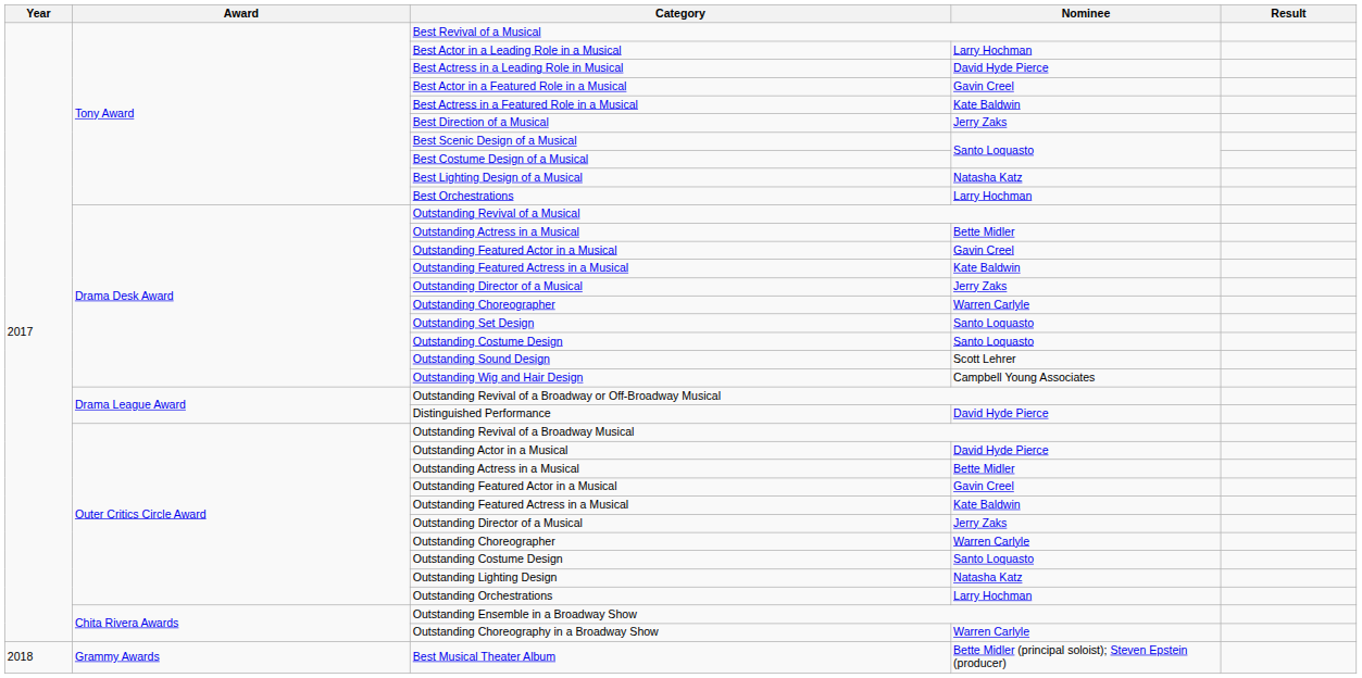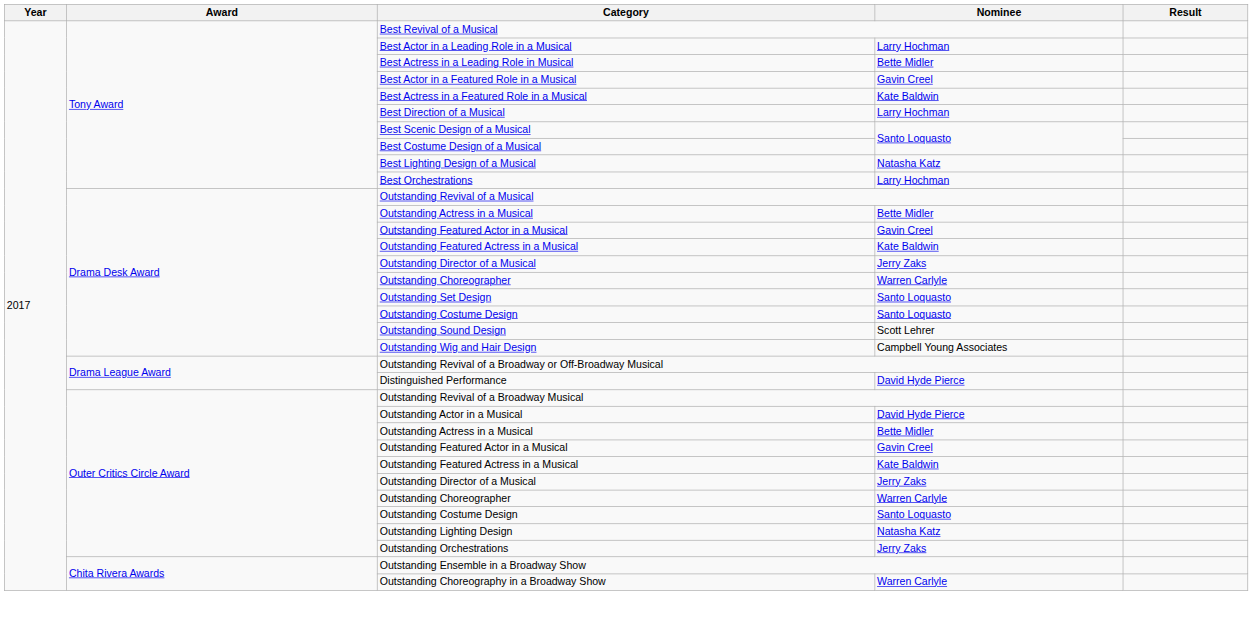 <table class="wikitable" style="width:95%;">
 <tr>
 <th style="width:5%;">Year</th>
 <th style="width:25%;">Award</th>
 <th style="width:40%;">Category</th>
 <th style="width:20%;">Nominee</th>
 <th style="width:10%;">Result</th>
 </tr>
 <tr>
 <td rowspan="34">2017</td>
 <td rowspan="10"><a href='#'>Tony Award</a></td>
 <td colspan="2"><a href='#'>Best Revival of a Musical</a></td>
 <td></td>
 </tr>
 <tr>
 <td><a href='#'>Best Actor in a Leading Role in a Musical</a></td>
 <td><a href='#'>Larry Hochman</a></td>
 <td></td>
 </tr>
 <tr>
 <td><a href='#'>Best Actress in a Leading Role in Musical</a></td>
-<td><a href='#'>David Hyde Pierce</a></td>
+<td><a href='#'>Bette Midler</a></td>
 <td></td>
 </tr>
 <tr>
 <td><a href='#'>Best Actor in a Featured Role in a Musical</a></td>
 <td><a href='#'>Gavin Creel</a></td>
 <td></td>
 </tr>
 <tr>
 <td><a href='#'>Best Actress in a Featured Role in a Musical</a></td>
 <td><a href='#'>Kate Baldwin</a></td>
 <td></td>
 </tr>
 <tr>
 <td><a href='#'>Best Direction of a Musical</a></td>
-<td><a href='#'>Jerry Zaks</a></td>
+<td><a href='#'>Larry Hochman</a></td>
 <td></td>
 </tr>
 <tr>
 <td><a href='#'>Best Scenic Design of a Musical</a></td>
 <td rowspan="2"><a href='#'>Santo Loquasto</a></td>
 <td></td>
 </tr>
 <tr>
 <td><a href='#'>Best Costume Design of a Musical</a></td>
 <td></td>
 </tr>
 <tr>
 <td><a href='#'>Best Lighting Design of a Musical</a></td>
 <td><a href='#'>Natasha Katz</a></td>
 <td></td>
 </tr>
 <tr>
 <td><a href='#'>Best Orchestrations</a></td>
 <td><a href='#'>Larry Hochman</a></td>
 <td></td>
 </tr>
 <tr>
 <td rowspan="10"><a href='#'>Drama Desk Award</a></td>
 <td colspan="2"><a href='#'>Outstanding Revival of a Musical</a></td>
 <td></td>
 </tr>
 <tr>
 <td><a href='#'>Outstanding Actress in a Musical</a></td>
 <td><a href='#'>Bette Midler</a></td>
 <td></td>
 </tr>
 <tr>
 <td><a href='#'>Outstanding Featured Actor in a Musical</a></td>
 <td><a href='#'>Gavin Creel</a></td>
 <td></td>
 </tr>
 <tr>
 <td><a href='#'>Outstanding Featured Actress in a Musical</a></td>
 <td><a href='#'>Kate Baldwin</a></td>
 <td></td>
 </tr>
 <tr>
 <td><a href='#'>Outstanding Director of a Musical</a></td>
 <td><a href='#'>Jerry Zaks</a></td>
 <td></td>
 </tr>
 <tr>
 <td><a href='#'>Outstanding Choreographer</a></td>
 <td><a href='#'>Warren Carlyle</a></td>
 <td></td>
 </tr>
 <tr>
 <td><a href='#'>Outstanding Set Design</a></td>
 <td><a href='#'>Santo Loquasto</a></td>
 <td></td>
 </tr>
 <tr>
 <td><a href='#'>Outstanding Costume Design</a></td>
 <td><a href='#'>Santo Loquasto</a></td>
 <td></td>
 </tr>
 <tr>
 <td><a href='#'>Outstanding Sound Design</a></td>
 <td>Scott Lehrer</td>
 <td></td>
 </tr>
 <tr>
 <td><a href='#'>Outstanding Wig and Hair Design</a></td>
 <td>Campbell Young Associates</td>
 <td></td>
 </tr>
 <tr>
 <td rowspan="2"><a href='#'>Drama League Award</a></td>
 <td colspan="2">Outstanding Revival of a Broadway or Off-Broadway Musical</td>
 <td></td>
 </tr>
 <tr>
 <td>Distinguished Performance</td>
 <td><a href='#'>David Hyde Pierce</a></td>
 <td></td>
 </tr>
 <tr>
 <td rowspan="10"><a href='#'>Outer Critics Circle Award</a></td>
 <td colspan="2">Outstanding Revival of a Broadway Musical</td>
 <td></td>
 </tr>
 <tr>
 <td>Outstanding Actor in a Musical</td>
 <td><a href='#'>David Hyde Pierce</a></td>
 <td></td>
 </tr>
 <tr>
 <td>Outstanding Actress in a Musical</td>
 <td><a href='#'>Bette Midler</a></td>
 <td></td>
 </tr>
 <tr>
 <td>Outstanding Featured Actor in a Musical</td>
 <td><a href='#'>Gavin Creel</a></td>
 <td></td>
 </tr>
 <tr>
 <td>Outstanding Featured Actress in a Musical</td>
 <td><a href='#'>Kate Baldwin</a></td>
 <td></td>
 </tr>
 <tr>
 <td>Outstanding Director of a Musical</td>
 <td><a href='#'>Jerry Zaks</a></td>
 <td></td>
 </tr>
 <tr>
 <td>Outstanding Choreographer</td>
 <td><a href='#'>Warren Carlyle</a></td>
 <td></td>
 </tr>
 <tr>
 <td>Outstanding Costume Design</td>
 <td><a href='#'>Santo Loquasto</a></td>
 <td></td>
 </tr>
 <tr>
 <td>Outstanding Lighting Design</td>
 <td><a href='#'>Natasha Katz</a></td>
 <td></td>
 </tr>
 <tr>
 <td>Outstanding Orchestrations</td>
-<td><a href='#'>Larry Hochman</a></td>
+<td><a href='#'>Jerry Zaks</a></td>
 <td></td>
 </tr>
 <tr>
 <td rowspan="2"><a href='#'>Chita Rivera Awards</a></td>
 <td colspan="2">Outstanding Ensemble in a Broadway Show</td>
 <td></td>
 </tr>
 <tr>
 <td>Outstanding Choreography in a Broadway Show</td>
 <td><a href='#'>Warren Carlyle</a></td>
 <td></td>
 </tr>
-<tr>
-<td>2018</td>
-<td><a href='#'>Grammy Awards</a></td>
-<td><a href='#'>Best Musical Theater Album</a></td>
-<td><a href='#'>Bette Midler</a> (principal soloist); <a href='#'>Steven Epstein</a> (producer)</td>
-<td></td>
-</tr>
 </table>
